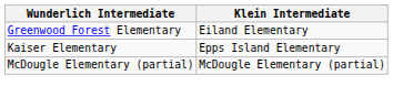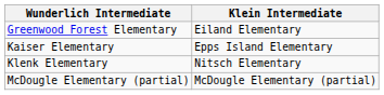 <table class="wikitable">
 <tr>
 <th>Wunderlich Intermediate</th>
 <th>Klein Intermediate</th>
 </tr>
 <tr>
 <td><a href='#'>Greenwood Forest</a> Elementary</td>
 <td>Eiland Elementary</td>
 </tr>
 <tr>
 <td>Kaiser Elementary</td>
 <td>Epps Island Elementary</td>
 </tr>
 <tr>
+<td>Klenk Elementary</td>
+<td>Nitsch Elementary</td>
+</tr>
+<tr>
 <td>McDougle Elementary (partial)</td>
 <td>McDougle Elementary (partial)</td>
 </tr>
 </table>
